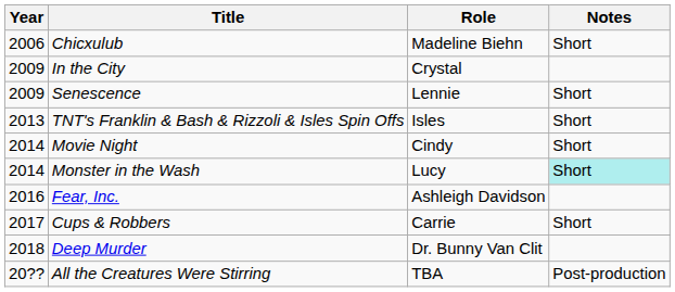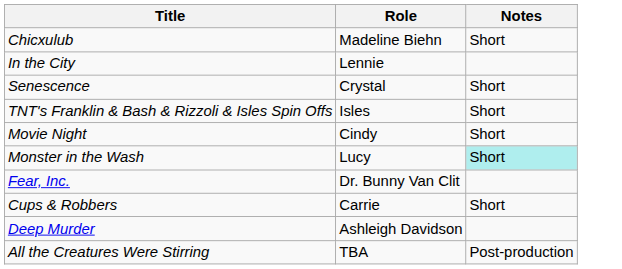 <table class="wikitable sortable">
 <tr>
-<th>Year</th>
 <th>Title</th>
 <th>Role</th>
 <th class="unsortable">Notes</th>
 </tr>
 <tr>
-<td>2006</td>
 <td><em>Chicxulub</em></td>
 <td>Madeline Biehn</td>
 <td>Short</td>
 </tr>
 <tr>
-<td>2009</td>
 <td><em>In the City</em></td>
-<td>Crystal</td>
+<td>Lennie</td>
 <td></td>
 </tr>
 <tr>
-<td>2009</td>
 <td><em>Senescence</em></td>
-<td>Lennie</td>
+<td>Crystal</td>
 <td>Short</td>
 </tr>
 <tr>
-<td>2013</td>
 <td><em>TNT's Franklin & Bash & Rizzoli & Isles Spin Offs</em></td>
 <td>Isles</td>
 <td>Short</td>
 </tr>
 <tr>
-<td>2014</td>
 <td><em>Movie Night</em></td>
 <td>Cindy</td>
 <td>Short</td>
 </tr>
 <tr>
-<td>2014</td>
 <td><em>Monster in the Wash</em></td>
 <td>Lucy</td>
 <td style="background: paleturquoise;">Short</td>
 </tr>
 <tr>
-<td>2016</td>
 <td><em><a href='#'>Fear, Inc.</a></em></td>
-<td>Ashleigh Davidson</td>
+<td>Dr. Bunny Van Clit</td>
 <td></td>
 </tr>
 <tr>
-<td>2017</td>
 <td><em>Cups & Robbers</em></td>
 <td>Carrie</td>
 <td>Short</td>
 </tr>
 <tr>
-<td>2018</td>
 <td><em><a href='#'>Deep Murder</a></em></td>
-<td>Dr. Bunny Van Clit</td>
+<td>Ashleigh Davidson</td>
 <td></td>
 </tr>
 <tr>
-<td>20??</td>
 <td><em>All the Creatures Were Stirring</em></td>
 <td>TBA</td>
 <td>Post-production</td>
 </tr>
 </table>
